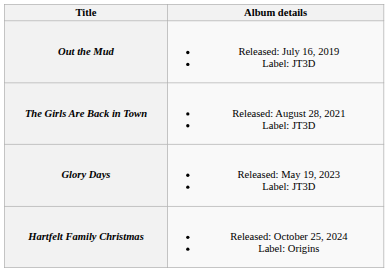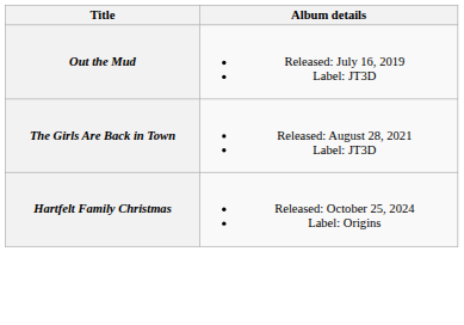 <table class="wikitable plainrowheaders" style="text-align:center;">
 <tr>
 <th style="width:15em;">Title</th>
 <th style="width:20em;">Album details</th>
 </tr>
 <tr>
 <th scope="row"><em>Out the Mud</em></th>
 <td><br><ul><li>Released: July 16, 2019</li><li>Label: JT3D</li></ul></td>
 </tr>
 <tr>
 <th scope="row"><em>The Girls Are Back in Town</em></th>
 <td><br><ul><li>Released: August 28, 2021</li><li>Label: JT3D</li></ul></td>
 </tr>
 <tr>
-<th scope="row"><em>Glory Days</em></th>
-<td><br><ul><li>Released: May 19, 2023</li><li>Label: JT3D</li></ul></td>
-</tr>
-<tr>
 <th scope="row"><em>Hartfelt Family Christmas</em></th>
 <td><br><ul><li>Released: October 25, 2024</li><li>Label: Origins</li></ul></td>
 </tr>
 </table>
